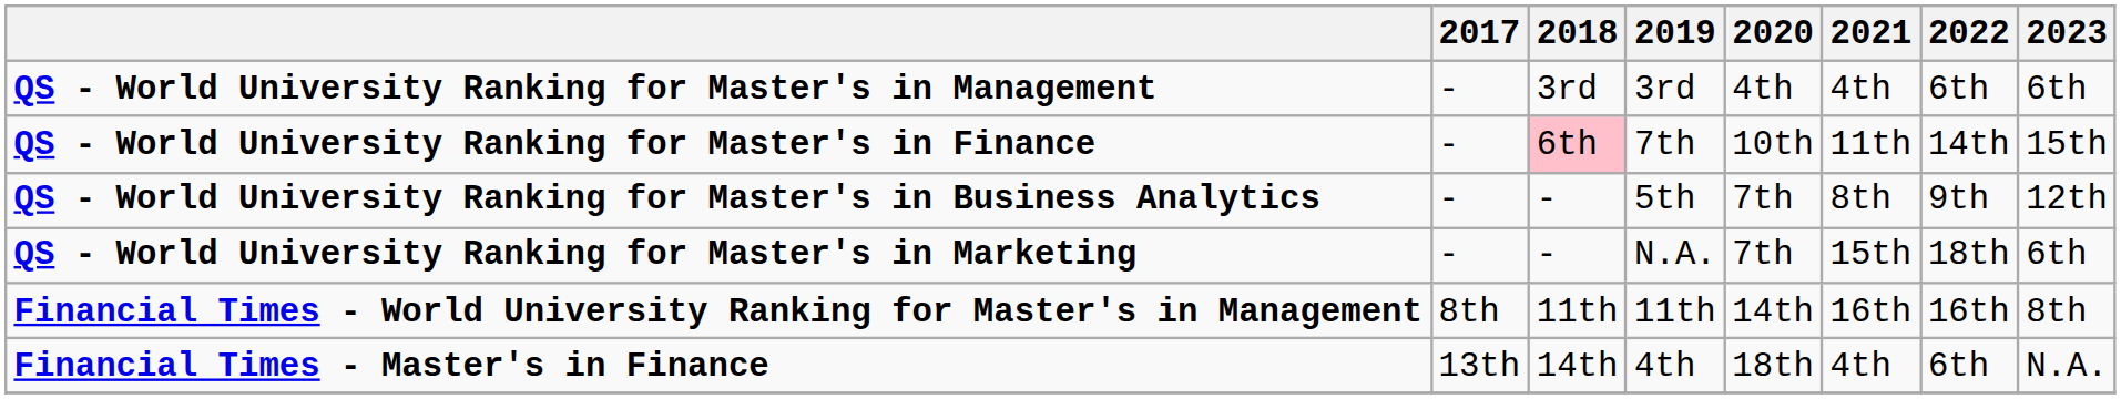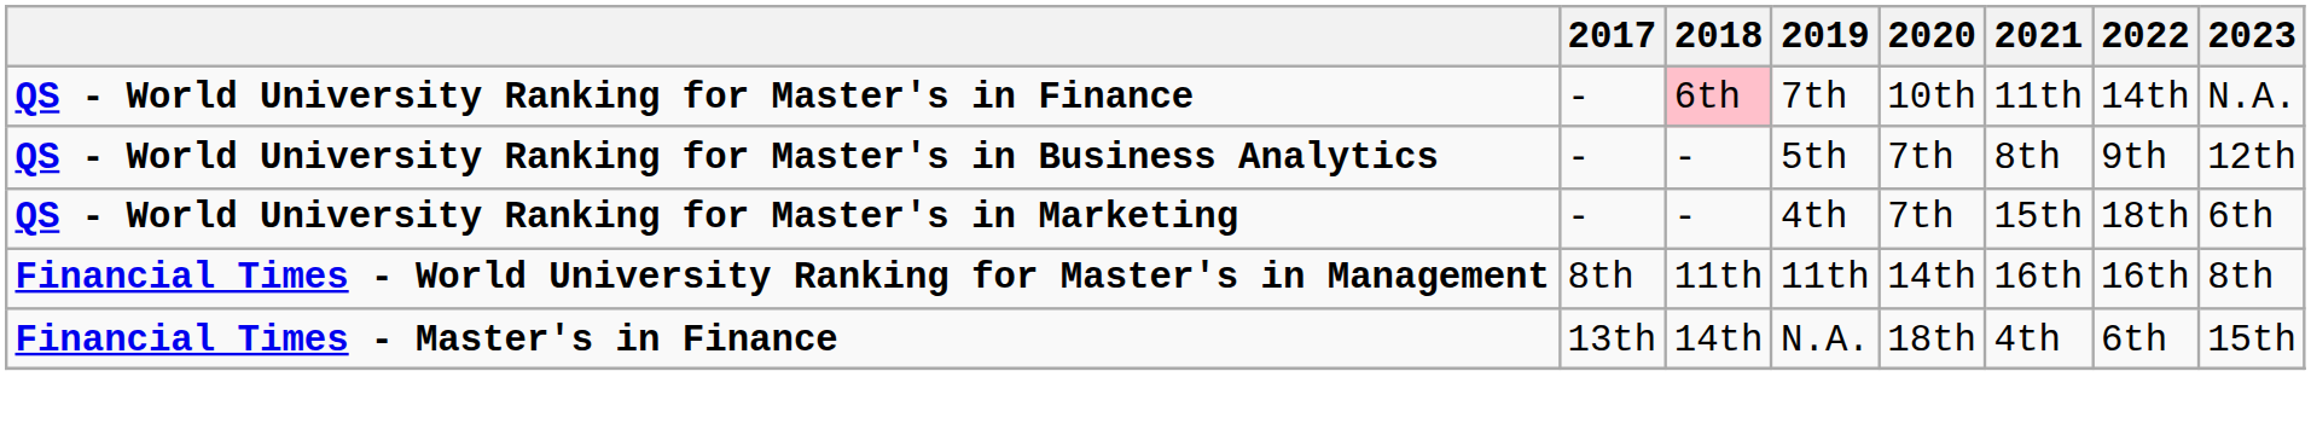 <table class="wikitable">
 <tr>
 <th></th>
 <th>2017</th>
 <th>2018</th>
 <th>2019</th>
 <th>2020</th>
 <th>2021</th>
 <th>2022</th>
 <th>2023</th>
 </tr>
 <tr>
-<td><strong><a href='#'>QS</a> - World University Ranking for Master's in Management</strong></td>
-<td>-</td>
-<td>3rd</td>
-<td>3rd</td>
-<td>4th</td>
-<td>4th</td>
-<td>6th</td>
-<td>6th</td>
-</tr>
-<tr>
 <td><strong><a href='#'>QS</a> - World University Ranking for Master's in Finance</strong></td>
 <td>-</td>
 <td style="background: pink;">6th</td>
 <td>7th</td>
 <td>10th</td>
 <td>11th</td>
 <td>14th</td>
-<td>15th</td>
+<td>N.A.</td>
 </tr>
 <tr>
 <td><strong><a href='#'>QS</a> - World University Ranking for Master's in Business Analytics</strong></td>
 <td>-</td>
 <td>-</td>
 <td>5th</td>
 <td>7th</td>
 <td>8th</td>
 <td>9th</td>
 <td>12th</td>
 </tr>
 <tr>
 <td><strong><a href='#'>QS</a> - World University Ranking for Master's in Marketing</strong></td>
 <td>-</td>
 <td>-</td>
-<td>N.A.</td>
+<td>4th</td>
 <td>7th</td>
 <td>15th</td>
 <td>18th</td>
 <td>6th</td>
 </tr>
 <tr>
 <td><strong><a href='#'>Financial Times</a> - World University Ranking for Master's in Management</strong></td>
 <td>8th</td>
 <td>11th</td>
 <td>11th</td>
 <td>14th</td>
 <td>16th</td>
 <td>16th</td>
 <td>8th</td>
 </tr>
 <tr>
 <td><strong><a href='#'>Financial Times</a> - Master's in Finance</strong></td>
 <td>13th</td>
 <td>14th</td>
-<td>4th</td>
+<td>N.A.</td>
 <td>18th</td>
 <td>4th</td>
 <td>6th</td>
-<td>N.A.</td>
+<td>15th</td>
 </tr>
 <tr>
 </tr>
 </table>
